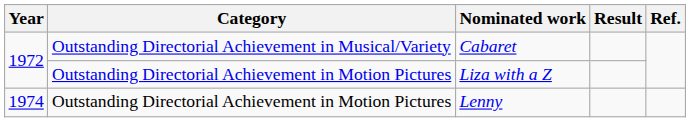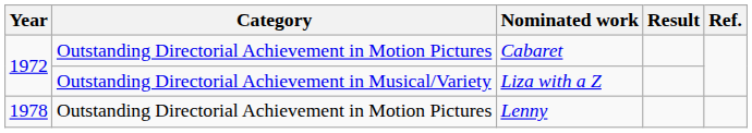 <table class="wikitable">
 <tr>
 <th>Year</th>
 <th>Category</th>
 <th>Nominated work</th>
 <th>Result</th>
 <th>Ref.</th>
 </tr>
 <tr>
 <td rowspan="2"><a href='#'>1972</a></td>
-<td><a href='#'>Outstanding Directorial Achievement in Musical/Variety</a></td>
+<td><a href='#'>Outstanding Directorial Achievement in Motion Pictures</a></td>
 <td><em><a href='#'>Cabaret</a></em></td>
 <td></td>
 <td align="center" rowspan="2"></td>
 </tr>
 <tr>
-<td><a href='#'>Outstanding Directorial Achievement in Motion Pictures</a></td>
+<td><a href='#'>Outstanding Directorial Achievement in Musical/Variety</a></td>
 <td><em><a href='#'>Liza with a Z</a></em></td>
 <td></td>
 </tr>
 <tr>
-<td><a href='#'>1974</a></td>
+<td><a href='#'>1978</a></td>
 <td>Outstanding Directorial Achievement in Motion Pictures</td>
 <td><em><a href='#'>Lenny</a></em></td>
 <td></td>
 <td align="center"></td>
 </tr>
 </table>
